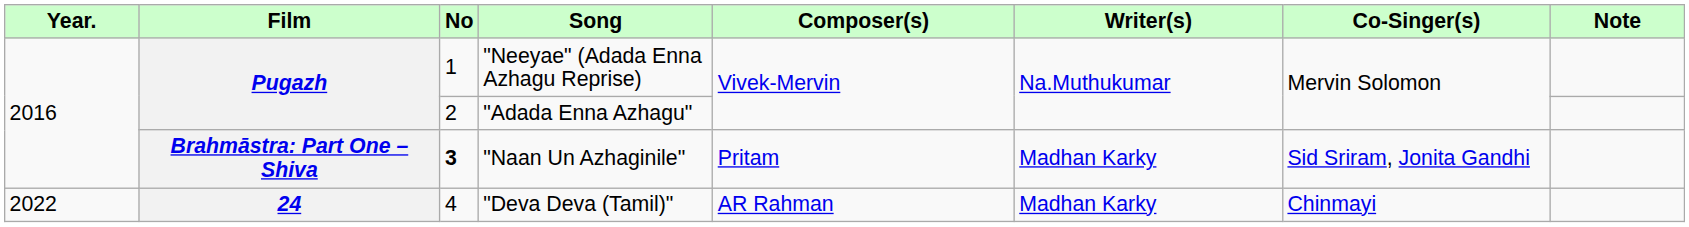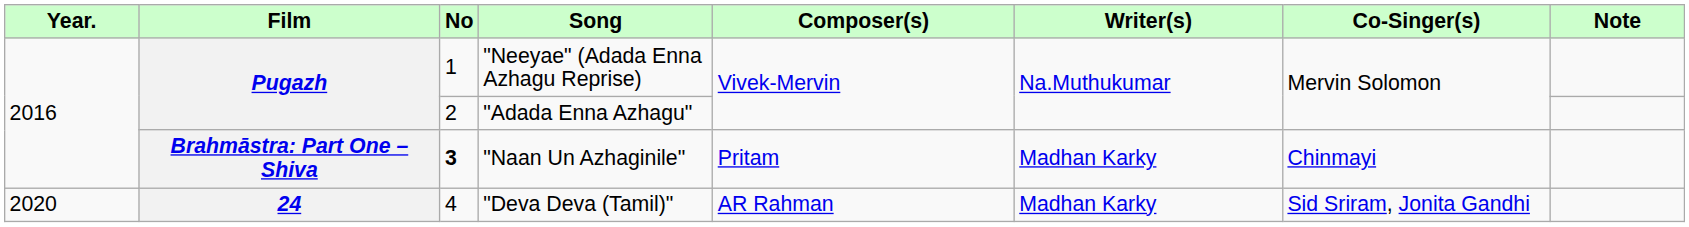 <table class="wikitable plainrowheaders" style="width:100%;" textcolor:#000;">
 <tr style="background:#cfc; text-align:center;">
 <td scope="col" style="width:8%;"><strong>Year.</strong></td>
 <td scope="col" style="width:18%;"><strong>Film</strong></td>
 <td scope="col" style="width:2%;"><strong>No</strong></td>
 <td scope="col" style="width:14%;"><strong>Song</strong></td>
 <td scope="col" style="width:18%;"><strong>Composer(s)</strong></td>
 <td scope="col" style="width:16%;"><strong>Writer(s)</strong></td>
 <td scope="col" style="width:16%;"><strong>Co-Singer(s)</strong></td>
 <td scope="col" style="width:8%;"><strong>Note</strong></td>
 </tr>
 <tr>
 <td rowspan="3">2016</td>
 <th scope="row" rowspan="2"><em><a href='#'>Pugazh</a></em></th>
 <td>1</td>
 <td>"Neeyae" (Adada Enna Azhagu Reprise)</td>
 <td rowspan="2"><a href='#'>Vivek-Mervin</a></td>
 <td rowspan="2"><a href='#'>Na.Muthukumar</a></td>
 <td rowspan="2">Mervin Solomon</td>
 <td></td>
 </tr>
 <tr>
 <td>2</td>
 <td>"Adada Enna Azhagu"</td>
 <td></td>
 </tr>
 <tr>
 <th scope="row"><em><a href='#'>Brahmāstra: Part One – Shiva</a></em></th>
 <td><strong>3</strong></td>
 <td>"Naan Un Azhaginile"</td>
 <td><a href='#'>Pritam</a></td>
 <td><a href='#'>Madhan Karky</a></td>
-<td><a href='#'>Sid Sriram</a>, <a href='#'>Jonita Gandhi</a></td>
+<td><a href='#'>Chinmayi</a></td>
 <td></td>
 </tr>
 <tr>
-<td>2022</td>
+<td>2020</td>
 <th scope="row"><em><a href='#'>24</a></em></th>
 <td>4</td>
 <td>"Deva Deva (Tamil)"</td>
 <td><a href='#'>AR Rahman</a></td>
 <td><a href='#'>Madhan Karky</a></td>
-<td><a href='#'>Chinmayi</a></td>
+<td><a href='#'>Sid Sriram</a>, <a href='#'>Jonita Gandhi</a></td>
 <td></td>
 </tr>
 </table>
